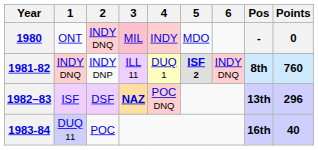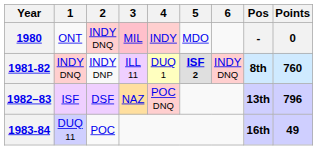 <table class="wikitable" style="text-align:center; font-size:90%">
 <tr>
 <th>Year</th>
 <th>1</th>
 <th>2</th>
 <th>3</th>
 <th>4</th>
 <th>5</th>
 <th>6</th>
 <th>Pos</th>
 <th>Points</th>
 </tr>
 <tr>
 <th><a href='#'>1980</a></th>
 <td><a href='#'>ONT</a></td>
 <td style="background:#FFCFCF;"><a href='#'>INDY</a><br><small>DNQ</small></td>
 <td style="background: pink;"><a href='#'>MIL</a></td>
 <td style="background:#FFCFCF;"><a href='#'>INDY</a><br></td>
 <td><a href='#'>MDO</a></td>
 <td colspan=1></td>
 <th>-</th>
 <th>0</th>
 </tr>
 <tr>
 <th><a href='#'>1981-82</a></th>
 <td style="background:#FFCFCF;"><a href='#'>INDY</a><br><small>DNQ</small></td>
 <td><a href='#'>INDY</a><br><small>DNP</small></td>
 <td style="background:#EFCFFF;"><a href='#'>ILL</a><br><small>11</small></td>
 <td style="background:#FFFFBF;"><a href='#'>DUQ</a><br><small>1</small></td>
 <td style="background:#DFDFDF;"><strong><a href='#'>ISF</a><br><small>2</small></strong></td>
 <td style="background:#FFCFCF;"><a href='#'>INDY</a><br><small>DNQ</small></td>
 <th style="background:#CFEAFF;">8th</th>
 <th style="background:#CFEAFF;">760</th>
 </tr>
 <tr>
 <th><a href='#'>1982–83</a></th>
 <td style="background:#EFCFFF;"><a href='#'>ISF</a><br></td>
 <td style="background:#EFCFFF;"><a href='#'>DSF</a><br></td>
-<td style="background:#FFDF9F;"><strong><a href='#'>NAZ</a><br></strong></td>
+<td style="background:#FFDF9F;"><a href='#'>NAZ</a><br></td>
 <td style="background:#FFCFCF;"><a href='#'>POC</a><br><small>DNQ</small></td>
 <td colspan=2></td>
 <td style="background:#CFCFFF;"><strong>13th</strong></td>
-<td style="background:#CFCFFF;"><strong>296</strong></td>
+<td style="background:#CFCFFF;"><strong>796</strong></td>
 </tr>
 <tr>
 <th><a href='#'>1983-84</a></th>
 <td style="background:#CFCFFF;"><a href='#'>DUQ</a><br><small>11</small></td>
 <td><a href='#'>POC</a></td>
 <td colspan=4></td>
 <th style="background:#CFCFFF;">16th</th>
-<th style="background:#CFCFFF;">40</th>
+<th style="background:#CFCFFF;">49</th>
 </tr>
 </table>
